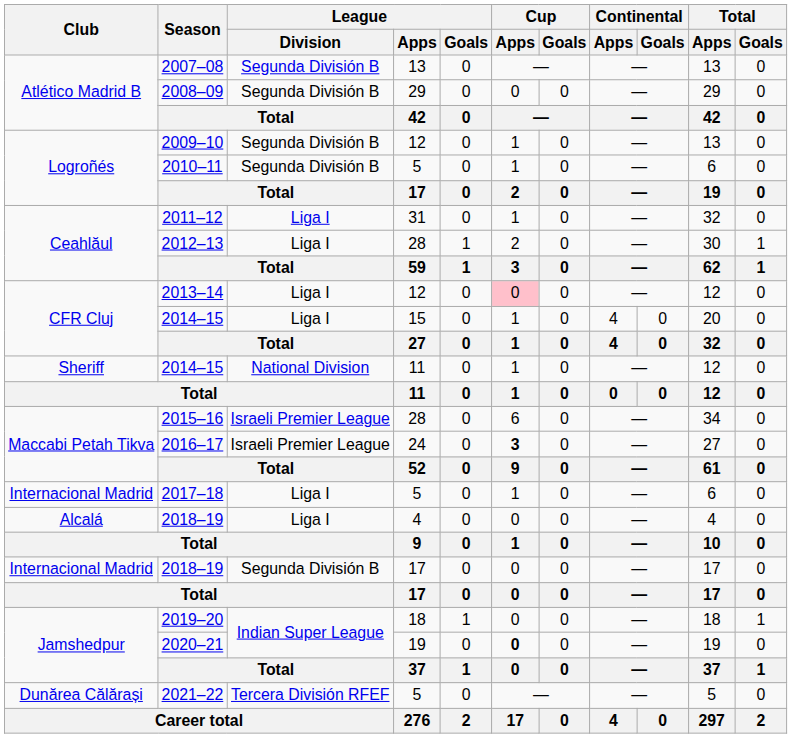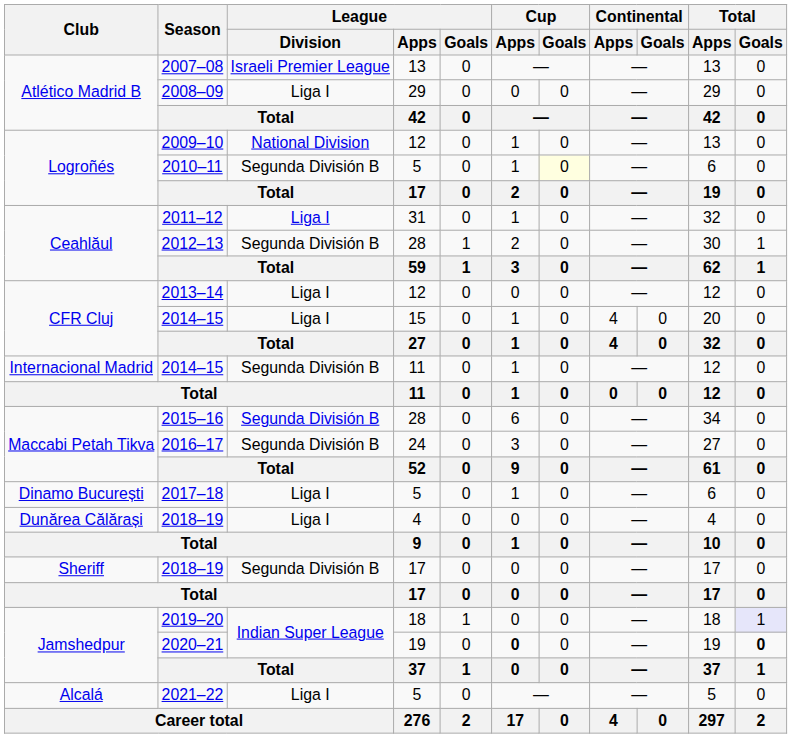 <table class="wikitable" style="text-align: center;">
 <tr>
 <th rowspan="2">Club</th>
 <th rowspan="2">Season</th>
 <th colspan="3">League</th>
 <th colspan="2">Cup</th>
 <th colspan="2">Continental</th>
 <th colspan="2">Total</th>
 </tr>
 <tr>
 <th>Division</th>
 <th>Apps</th>
 <th>Goals</th>
 <th>Apps</th>
 <th>Goals</th>
 <th>Apps</th>
 <th>Goals</th>
 <th>Apps</th>
 <th>Goals</th>
 </tr>
 <tr>
 <td rowspan="3"><a href='#'>Atlético Madrid B</a></td>
 <td><a href='#'>2007–08</a></td>
-<td><a href='#'>Segunda División B</a></td>
+<td><a href='#'>Israeli Premier League</a></td>
 <td>13</td>
 <td>0</td>
 <td colspan="2">—</td>
 <td colspan="2">—</td>
 <td>13</td>
 <td>0</td>
 </tr>
 <tr>
 <td><a href='#'>2008–09</a></td>
-<td>Segunda División B</td>
+<td>Liga I</td>
 <td>29</td>
 <td>0</td>
 <td>0</td>
 <td>0</td>
 <td colspan="2">—</td>
 <td>29</td>
 <td>0</td>
 </tr>
 <tr>
 <th colspan="2">Total</th>
 <th>42</th>
 <th>0</th>
 <th colspan="2">—</th>
 <th colspan="2">—</th>
 <th>42</th>
 <th>0</th>
 </tr>
 <tr>
 <td rowspan="3"><a href='#'>Logroñés</a></td>
 <td><a href='#'>2009–10</a></td>
-<td>Segunda División B</td>
+<td><a href='#'>National Division</a></td>
 <td>12</td>
 <td>0</td>
 <td>1</td>
 <td>0</td>
 <td colspan="2">—</td>
 <td>13</td>
 <td>0</td>
 </tr>
 <tr>
 <td><a href='#'>2010–11</a></td>
 <td>Segunda División B</td>
 <td>5</td>
 <td>0</td>
 <td>1</td>
-<td>0</td>
+<td style="background: lightyellow;">0</td>
 <td colspan="2">—</td>
 <td>6</td>
 <td>0</td>
 </tr>
 <tr>
 <th colspan="2">Total</th>
 <th>17</th>
 <th>0</th>
 <th>2</th>
 <th>0</th>
 <th colspan="2">—</th>
 <th>19</th>
 <th>0</th>
 </tr>
 <tr>
 <td rowspan="3"><a href='#'>Ceahlăul</a></td>
 <td><a href='#'>2011–12</a></td>
 <td><a href='#'>Liga I</a></td>
 <td>31</td>
 <td>0</td>
 <td>1</td>
 <td>0</td>
 <td colspan="2">—</td>
 <td>32</td>
 <td>0</td>
 </tr>
 <tr>
 <td><a href='#'>2012–13</a></td>
-<td>Liga I</td>
+<td>Segunda División B</td>
 <td>28</td>
 <td>1</td>
 <td>2</td>
 <td>0</td>
 <td colspan="2">—</td>
 <td>30</td>
 <td>1</td>
 </tr>
 <tr>
 <th colspan="2">Total</th>
 <th>59</th>
 <th>1</th>
 <th>3</th>
 <th>0</th>
 <th colspan="2">—</th>
 <th>62</th>
 <th>1</th>
 </tr>
 <tr>
 <td rowspan="3"><a href='#'>CFR Cluj</a></td>
 <td><a href='#'>2013–14</a></td>
 <td>Liga I</td>
 <td>12</td>
 <td>0</td>
-<td style="background: pink;">0</td>
+<td>0</td>
 <td>0</td>
 <td colspan="2">—</td>
 <td>12</td>
 <td>0</td>
 </tr>
 <tr>
 <td><a href='#'>2014–15</a></td>
 <td>Liga I</td>
 <td>15</td>
 <td>0</td>
 <td>1</td>
 <td>0</td>
 <td>4</td>
 <td>0</td>
 <td>20</td>
 <td>0</td>
 </tr>
 <tr>
 <th colspan="2">Total</th>
 <th>27</th>
 <th>0</th>
 <th>1</th>
 <th>0</th>
 <th>4</th>
 <th>0</th>
 <th>32</th>
 <th>0</th>
 </tr>
 <tr>
-<td><a href='#'>Sheriff</a></td>
+<td rowspan="1"><a href='#'>Internacional Madrid</a></td>
 <td><a href='#'>2014–15</a></td>
-<td><a href='#'>National Division</a></td>
+<td>Segunda División B</td>
 <td>11</td>
 <td>0</td>
 <td>1</td>
 <td>0</td>
 <td colspan="2">—</td>
 <td>12</td>
 <td>0</td>
 </tr>
 <tr>
 <th colspan="3">Total</th>
 <th>11</th>
 <th>0</th>
 <th>1</th>
 <th>0</th>
 <th>0</th>
 <th>0</th>
 <th>12</th>
 <th>0</th>
 </tr>
 <tr>
 <td rowspan="3"><a href='#'>Maccabi Petah Tikva</a></td>
 <td><a href='#'>2015–16</a></td>
-<td><a href='#'>Israeli Premier League</a></td>
+<td><a href='#'>Segunda División B</a></td>
 <td>28</td>
 <td>0</td>
 <td>6</td>
 <td>0</td>
 <td colspan="2">—</td>
 <td>34</td>
 <td>0</td>
 </tr>
 <tr>
 <td><a href='#'>2016–17</a></td>
-<td>Israeli Premier League</td>
+<td>Segunda División B</td>
 <td>24</td>
 <td>0</td>
-<td><strong>3</strong></td>
+<td>3</td>
 <td>0</td>
 <td colspan="2">—</td>
 <td>27</td>
 <td>0</td>
 </tr>
 <tr>
 <th colspan="2">Total</th>
 <th>52</th>
 <th>0</th>
 <th>9</th>
 <th>0</th>
 <th colspan="2">—</th>
 <th>61</th>
 <th>0</th>
 </tr>
 <tr>
-<td rowspan="1"><a href='#'>Internacional Madrid</a></td>
+<td rowspan="1"><a href='#'>Dinamo București</a></td>
 <td><a href='#'>2017–18</a></td>
 <td>Liga I</td>
 <td>5</td>
 <td>0</td>
 <td>1</td>
 <td>0</td>
 <td colspan="2">—</td>
 <td>6</td>
 <td>0</td>
 </tr>
 <tr>
-<td rowspan="1"><a href='#'>Alcalá</a></td>
+<td rowspan="1"><a href='#'>Dunărea Călărași</a></td>
 <td><a href='#'>2018–19</a></td>
 <td>Liga I</td>
 <td>4</td>
 <td>0</td>
 <td>0</td>
 <td>0</td>
 <td colspan="2">—</td>
 <td>4</td>
 <td>0</td>
 </tr>
 <tr>
 <th colspan="3">Total</th>
 <th>9</th>
 <th>0</th>
 <th>1</th>
 <th>0</th>
 <th colspan="2">—</th>
 <th>10</th>
 <th>0</th>
 </tr>
 <tr>
-<td rowspan="1"><a href='#'>Internacional Madrid</a></td>
+<td><a href='#'>Sheriff</a></td>
 <td><a href='#'>2018–19</a></td>
 <td>Segunda División B</td>
 <td>17</td>
 <td>0</td>
 <td>0</td>
 <td>0</td>
 <td colspan="2">—</td>
 <td>17</td>
 <td>0</td>
 </tr>
 <tr>
 <th colspan="3">Total</th>
 <th>17</th>
 <th>0</th>
 <th>0</th>
 <th>0</th>
 <th colspan="2">—</th>
 <th>17</th>
 <th>0</th>
 </tr>
 <tr>
 <td rowspan="3"><a href='#'>Jamshedpur</a></td>
 <td><a href='#'>2019–20</a></td>
 <td rowspan="2"><a href='#'>Indian Super League</a></td>
 <td>18</td>
 <td>1</td>
 <td>0</td>
 <td>0</td>
 <td colspan="2">—</td>
 <td>18</td>
-<td>1</td>
+<td style="background: lavender;">1</td>
 </tr>
 <tr>
 <td><a href='#'>2020–21</a></td>
 <td>19</td>
 <td>0</td>
 <td><strong>0</strong></td>
 <td>0</td>
 <td colspan="2">—</td>
 <td>19</td>
-<td>0</td>
+<td><strong>0</strong></td>
 </tr>
 <tr>
 <th colspan="2">Total</th>
 <th>37</th>
 <th>1</th>
 <th>0</th>
 <th>0</th>
 <th colspan="2">—</th>
 <th>37</th>
 <th>1</th>
 </tr>
 <tr>
-<td rowspan="1"><a href='#'>Dunărea Călărași</a></td>
+<td rowspan="1"><a href='#'>Alcalá</a></td>
 <td><a href='#'>2021–22</a></td>
-<td><a href='#'>Tercera División RFEF</a></td>
+<td>Liga I</td>
 <td>5</td>
 <td>0</td>
 <td colspan="2">—</td>
 <td colspan="2">—</td>
 <td>5</td>
 <td>0</td>
 </tr>
 <tr>
 <th colspan="3">Career total</th>
 <th>276</th>
 <th>2</th>
 <th>17</th>
 <th>0</th>
 <th>4</th>
 <th>0</th>
 <th>297</th>
 <th>2</th>
 </tr>
 </table>
